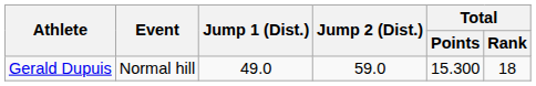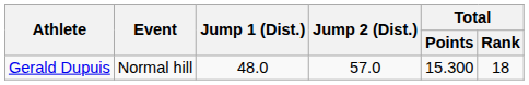 <table class="wikitable" style="font-size:90%">
 <tr>
 <th rowspan="2">Athlete</th>
 <th rowspan="2">Event</th>
 <th rowspan="2">Jump 1 (Dist.)</th>
 <th rowspan="2">Jump 2 (Dist.)</th>
 <th colspan="2">Total</th>
 </tr>
 <tr>
 <th>Points</th>
 <th>Rank</th>
 </tr>
 <tr>
 <td><a href='#'>Gerald Dupuis</a></td>
 <td>Normal hill</td>
-<td align="center">49.0</td>
-<td align="center">59.0</td>
+<td align="center">48.0</td>
+<td align="center">57.0</td>
 <td align="center">15.300</td>
 <td align="center">18</td>
 </tr>
 </table>
